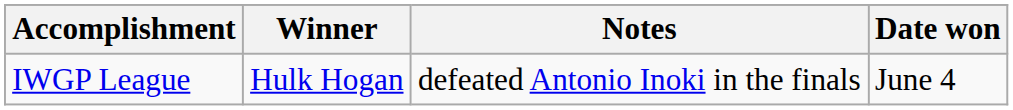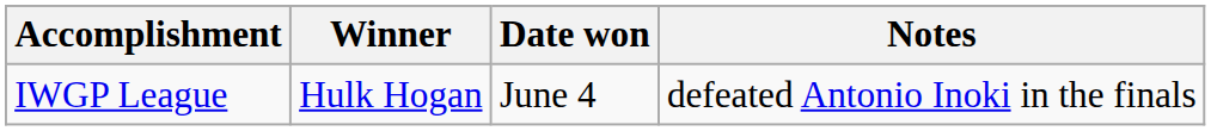 <table class="wikitable">
 <tr>
 <th>Accomplishment</th>
 <th>Winner</th>
+<th>Date won</th>
 <th>Notes</th>
-<th>Date won</th>
 </tr>
 <tr>
 <td><a href='#'>IWGP League</a></td>
 <td><a href='#'>Hulk Hogan</a></td>
+<td>June 4</td>
 <td>defeated <a href='#'>Antonio Inoki</a> in the finals</td>
-<td>June 4</td>
 </tr>
 </table>
